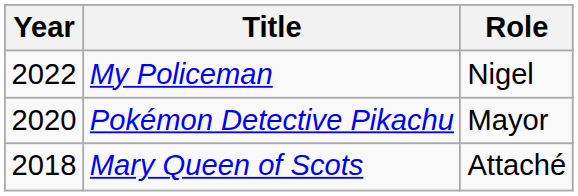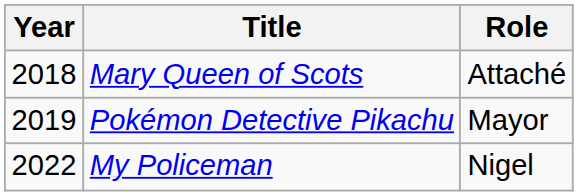 <table class="wikitable sortable">
 <tr>
 <th>Year</th>
 <th>Title</th>
 <th>Role</th>
 </tr>
 <tr>
+<td>2018</td>
+<td><em><a href='#'>Mary Queen of Scots</a></em></td>
+<td>Attaché</td>
+</tr>
+<tr>
+<td>2019</td>
+<td><em><a href='#'>Pokémon Detective Pikachu</a></em></td>
+<td>Mayor</td>
+</tr>
+<tr>
 <td>2022</td>
 <td><em><a href='#'>My Policeman</a></em></td>
 <td>Nigel</td>
 </tr>
-<tr>
-<td>2020</td>
-<td><em><a href='#'>Pokémon Detective Pikachu</a></em></td>
-<td>Mayor</td>
-</tr>
-<tr>
-<td>2018</td>
-<td><em><a href='#'>Mary Queen of Scots</a></em></td>
-<td>Attaché</td>
-</tr>
 </table>
